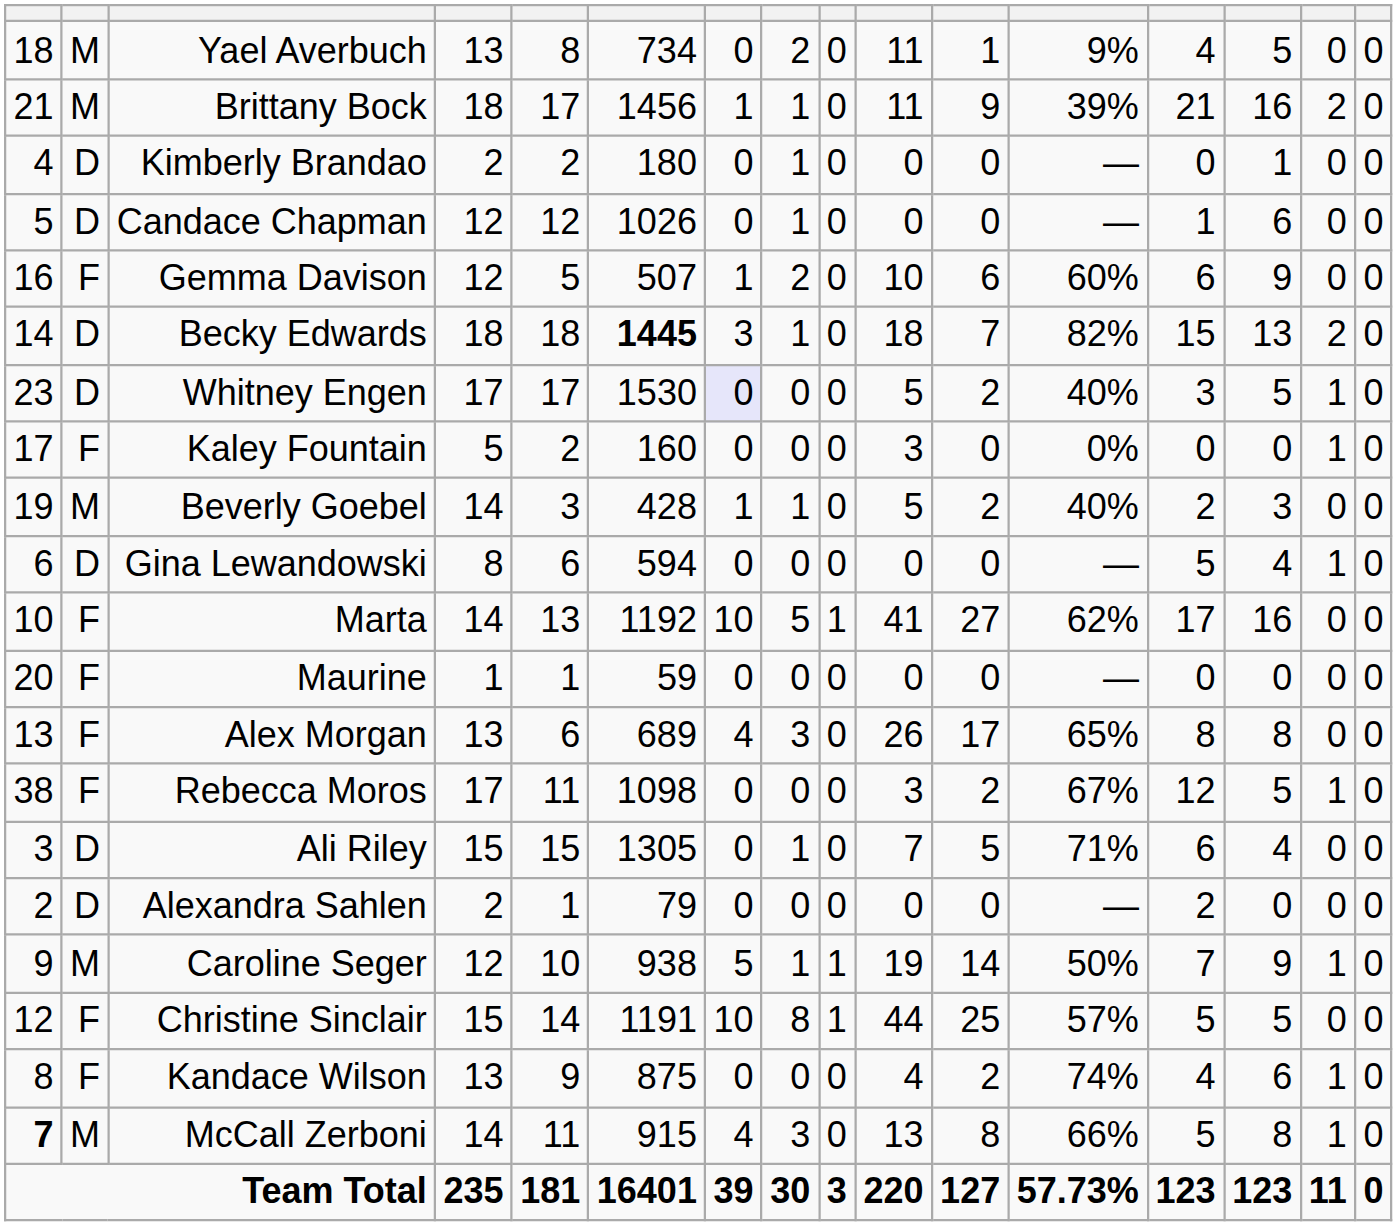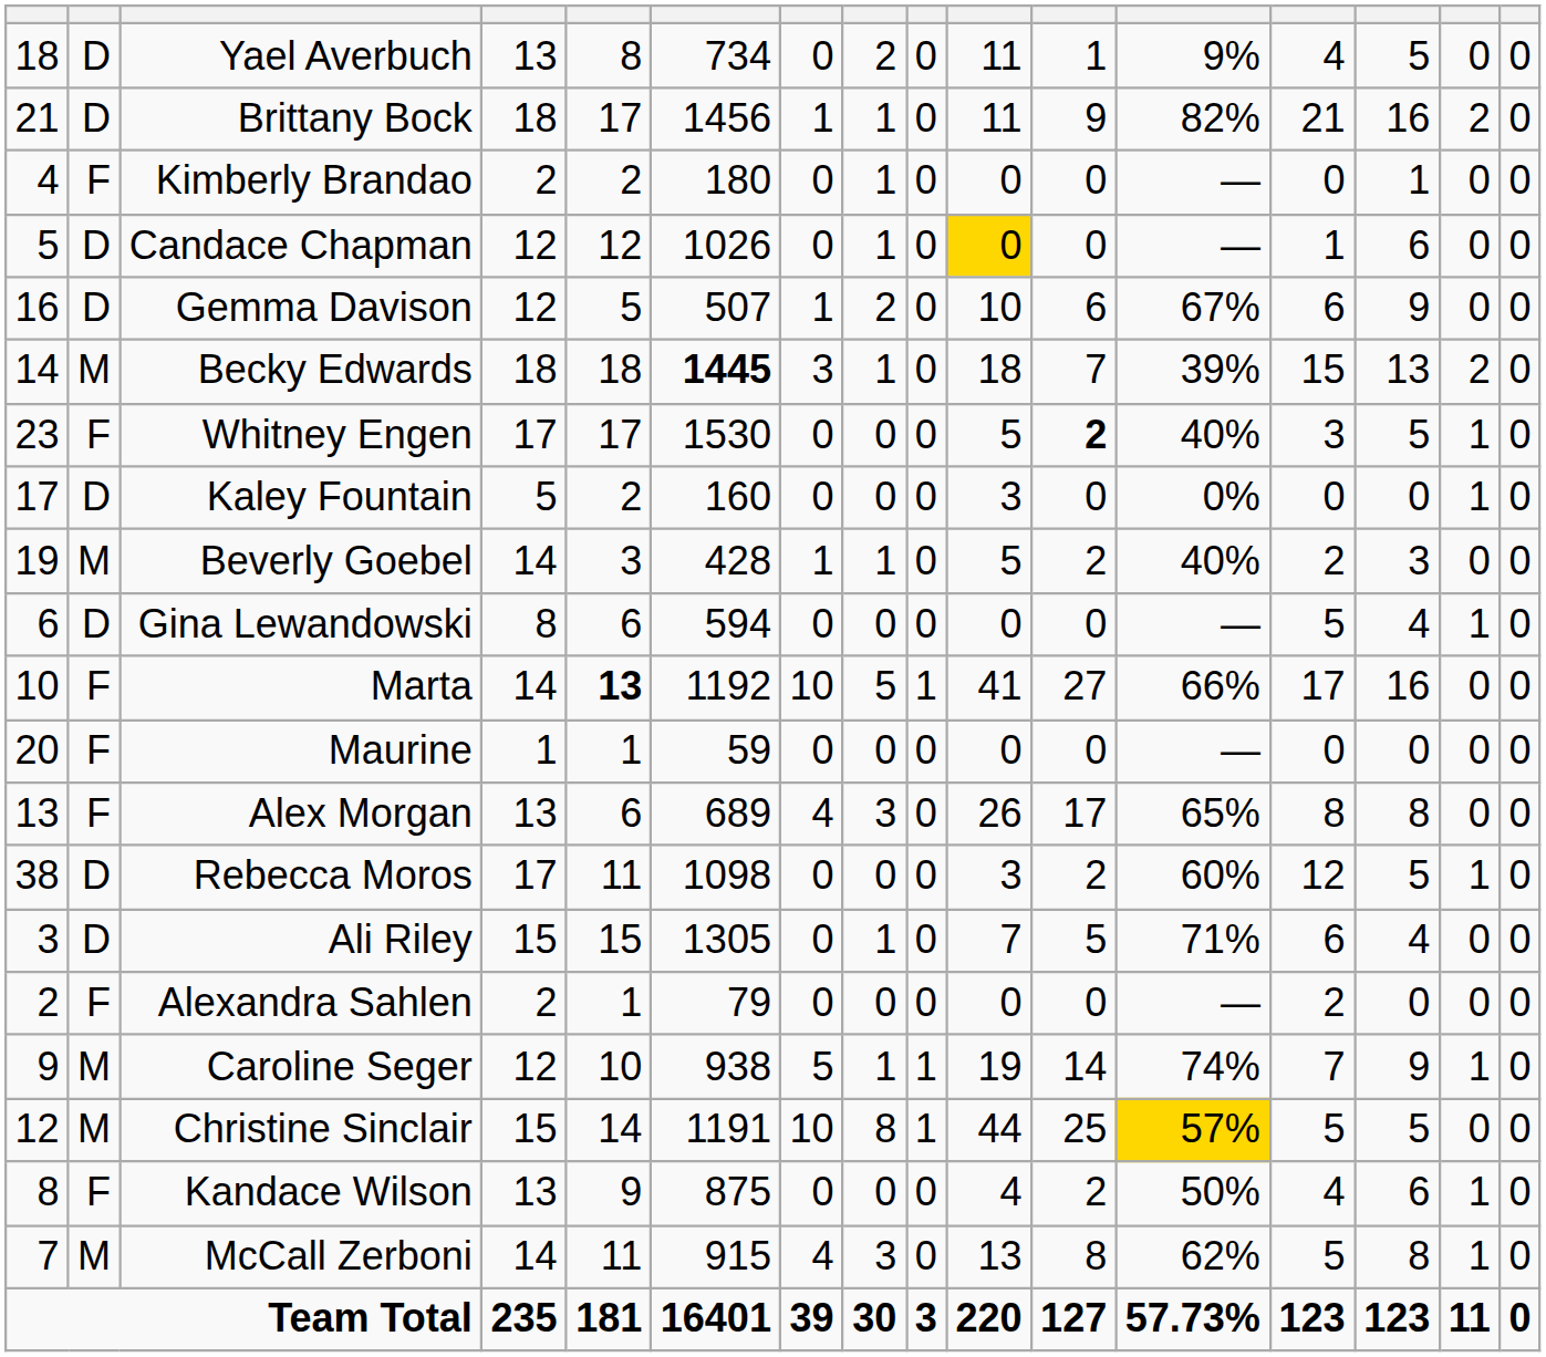 <table class="wikitable sortable" style="text-align:right;">
 <tr>
 <th></th>
 <th></th>
 <th></th>
 <th></th>
 <th></th>
 <th></th>
 <th></th>
 <th></th>
 <th></th>
 <th></th>
 <th></th>
 <th></th>
 <th></th>
 <th></th>
 <th></th>
 <th></th>
 </tr>
 <tr>
 <td>18</td>
-<td>M</td>
+<td>D</td>
 <td>Yael Averbuch</td>
 <td>13</td>
 <td>8</td>
 <td>734</td>
 <td>0</td>
 <td>2</td>
 <td>0</td>
 <td>11</td>
 <td>1</td>
 <td data-sort-value="09">9%</td>
 <td>4</td>
 <td>5</td>
 <td>0</td>
 <td>0</td>
 </tr>
 <tr>
 <td>21</td>
-<td>M</td>
+<td>D</td>
 <td>Brittany Bock</td>
 <td>18</td>
 <td>17</td>
 <td>1456</td>
 <td>1</td>
 <td>1</td>
 <td>0</td>
 <td>11</td>
 <td>9</td>
-<td>39%</td>
+<td>82%</td>
 <td>21</td>
 <td>16</td>
 <td>2</td>
 <td>0</td>
 </tr>
 <tr>
 <td>4</td>
-<td>D</td>
+<td>F</td>
 <td>Kimberly Brandao</td>
 <td>2</td>
 <td>2</td>
 <td>180</td>
 <td>0</td>
 <td>1</td>
 <td>0</td>
 <td>0</td>
 <td>0</td>
 <td>—</td>
 <td>0</td>
 <td>1</td>
 <td>0</td>
 <td>0</td>
 </tr>
 <tr>
 <td>5</td>
 <td>D</td>
 <td>Candace Chapman</td>
 <td>12</td>
 <td>12</td>
 <td>1026</td>
 <td>0</td>
 <td>1</td>
 <td>0</td>
-<td>0</td>
+<td style="background: gold;">0</td>
 <td>0</td>
 <td>—</td>
 <td>1</td>
 <td>6</td>
 <td>0</td>
 <td>0</td>
 </tr>
 <tr>
 <td>16</td>
-<td>F</td>
+<td>D</td>
 <td>Gemma Davison</td>
 <td>12</td>
 <td>5</td>
 <td>507</td>
 <td>1</td>
 <td>2</td>
 <td>0</td>
 <td>10</td>
 <td>6</td>
-<td>60%</td>
+<td>67%</td>
 <td>6</td>
 <td>9</td>
 <td>0</td>
 <td>0</td>
 </tr>
 <tr>
 <td>14</td>
-<td>D</td>
+<td>M</td>
 <td>Becky Edwards</td>
 <td>18</td>
 <td>18</td>
 <td><strong>1445</strong></td>
 <td>3</td>
 <td>1</td>
 <td>0</td>
 <td>18</td>
 <td>7</td>
-<td>82%</td>
+<td>39%</td>
 <td>15</td>
 <td>13</td>
 <td>2</td>
 <td>0</td>
 </tr>
 <tr>
 <td>23</td>
-<td>D</td>
+<td>F</td>
 <td>Whitney Engen</td>
 <td>17</td>
 <td>17</td>
 <td>1530</td>
-<td style="background: lavender;">0</td>
+<td>0</td>
 <td>0</td>
 <td>0</td>
 <td>5</td>
-<td>2</td>
+<td><strong>2</strong></td>
 <td>40%</td>
 <td>3</td>
 <td>5</td>
 <td>1</td>
 <td>0</td>
 </tr>
 <tr>
 <td>17</td>
-<td>F</td>
+<td>D</td>
 <td>Kaley Fountain</td>
 <td>5</td>
 <td>2</td>
 <td>160</td>
 <td>0</td>
 <td>0</td>
 <td>0</td>
 <td>3</td>
 <td>0</td>
 <td>0%</td>
 <td>0</td>
 <td>0</td>
 <td>1</td>
 <td>0</td>
 </tr>
 <tr>
 <td>19</td>
 <td>M</td>
 <td>Beverly Goebel</td>
 <td>14</td>
 <td>3</td>
 <td>428</td>
 <td>1</td>
 <td>1</td>
 <td>0</td>
 <td>5</td>
 <td>2</td>
 <td>40%</td>
 <td>2</td>
 <td>3</td>
 <td>0</td>
 <td>0</td>
 </tr>
 <tr>
 <td>6</td>
 <td>D</td>
 <td>Gina Lewandowski</td>
 <td>8</td>
 <td>6</td>
 <td>594</td>
 <td>0</td>
 <td>0</td>
 <td>0</td>
 <td>0</td>
 <td>0</td>
 <td>—</td>
 <td>5</td>
 <td>4</td>
 <td>1</td>
 <td>0</td>
 </tr>
 <tr>
 <td>10</td>
 <td>F</td>
 <td>Marta</td>
 <td>14</td>
-<td>13</td>
+<td><strong>13</strong></td>
 <td>1192</td>
 <td>10</td>
 <td>5</td>
 <td>1</td>
 <td>41</td>
 <td>27</td>
-<td>62%</td>
+<td>66%</td>
 <td>17</td>
 <td>16</td>
 <td>0</td>
 <td>0</td>
 </tr>
 <tr>
 <td>20</td>
 <td>F</td>
 <td>Maurine</td>
 <td>1</td>
 <td>1</td>
 <td>59</td>
 <td>0</td>
 <td>0</td>
 <td>0</td>
 <td>0</td>
 <td>0</td>
 <td>—</td>
 <td>0</td>
 <td>0</td>
 <td>0</td>
 <td>0</td>
 </tr>
 <tr>
 <td>13</td>
 <td>F</td>
 <td>Alex Morgan</td>
 <td>13</td>
 <td>6</td>
 <td>689</td>
 <td>4</td>
 <td>3</td>
 <td>0</td>
 <td>26</td>
 <td>17</td>
 <td>65%</td>
 <td>8</td>
 <td>8</td>
 <td>0</td>
 <td>0</td>
 </tr>
 <tr>
 <td>38</td>
-<td>F</td>
+<td>D</td>
 <td>Rebecca Moros</td>
 <td>17</td>
 <td>11</td>
 <td>1098</td>
 <td>0</td>
 <td>0</td>
 <td>0</td>
 <td>3</td>
 <td>2</td>
-<td>67%</td>
+<td>60%</td>
 <td>12</td>
 <td>5</td>
 <td>1</td>
 <td>0</td>
 </tr>
 <tr>
 <td>3</td>
 <td>D</td>
 <td>Ali Riley</td>
 <td>15</td>
 <td>15</td>
 <td>1305</td>
 <td>0</td>
 <td>1</td>
 <td>0</td>
 <td>7</td>
 <td>5</td>
 <td>71%</td>
 <td>6</td>
 <td>4</td>
 <td>0</td>
 <td>0</td>
 </tr>
 <tr>
 <td>2</td>
-<td>D</td>
+<td>F</td>
 <td>Alexandra Sahlen</td>
 <td>2</td>
 <td>1</td>
 <td>79</td>
 <td>0</td>
 <td>0</td>
 <td>0</td>
 <td>0</td>
 <td>0</td>
 <td>—</td>
 <td>2</td>
 <td>0</td>
 <td>0</td>
 <td>0</td>
 </tr>
 <tr>
 <td>9</td>
 <td>M</td>
 <td>Caroline Seger</td>
 <td>12</td>
 <td>10</td>
 <td>938</td>
 <td>5</td>
 <td>1</td>
 <td>1</td>
 <td>19</td>
 <td>14</td>
-<td>50%</td>
+<td>74%</td>
 <td>7</td>
 <td>9</td>
 <td>1</td>
 <td>0</td>
 </tr>
 <tr>
 <td>12</td>
-<td>F</td>
+<td>M</td>
 <td>Christine Sinclair</td>
 <td>15</td>
 <td>14</td>
 <td>1191</td>
 <td>10</td>
 <td>8</td>
 <td>1</td>
 <td>44</td>
 <td>25</td>
-<td>57%</td>
+<td style="background: gold;">57%</td>
 <td>5</td>
 <td>5</td>
 <td>0</td>
 <td>0</td>
 </tr>
 <tr>
 <td>8</td>
 <td>F</td>
 <td>Kandace Wilson</td>
 <td>13</td>
 <td>9</td>
 <td>875</td>
 <td>0</td>
 <td>0</td>
 <td>0</td>
 <td>4</td>
 <td>2</td>
-<td>74%</td>
+<td>50%</td>
 <td>4</td>
 <td>6</td>
 <td>1</td>
 <td>0</td>
 </tr>
 <tr>
-<td><strong>7</strong></td>
+<td>7</td>
 <td>M</td>
 <td>McCall Zerboni</td>
 <td>14</td>
 <td>11</td>
 <td>915</td>
 <td>4</td>
 <td>3</td>
 <td>0</td>
 <td>13</td>
 <td>8</td>
-<td>66%</td>
+<td>62%</td>
 <td>5</td>
 <td>8</td>
 <td>1</td>
 <td>0</td>
 </tr>
 <tr class=sortbottom style="font-weight:bold;">
 <td colspan=3>Team Total</td>
 <td>235</td>
 <td>181</td>
 <td>16401</td>
 <td>39</td>
 <td>30</td>
 <td>3</td>
 <td>220</td>
 <td>127</td>
 <td>57.73%</td>
 <td>123</td>
 <td>123</td>
 <td>11</td>
 <td>0</td>
 </tr>
 </table>
